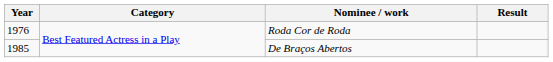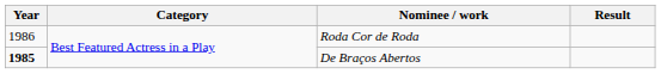 <table class=wikitable>
 <tr>
 <th Width=5%>Year</th>
 <th Width=32%>Category</th>
 <th Width=30%>Nominee / work</th>
 <th Width=10%>Result</th>
 </tr>
 <tr>
-<td>1976</td>
+<td>1986</td>
 <td rowspan=2><a href='#'>Best Featured Actress in a Play</a></td>
 <td><em>Roda Cor de Roda</em></td>
 <td></td>
 </tr>
 <tr>
-<td>1985</td>
+<td><strong>1985</strong></td>
 <td><em>De Braços Abertos</em></td>
 <td></td>
 </tr>
 </table>
